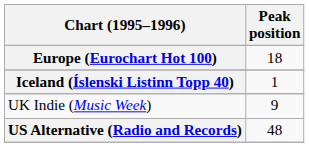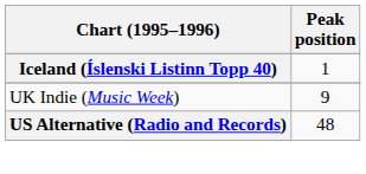 <table class="wikitable sortable plainrowheaders" style="text-align:center">
 <tr>
 <th scope="col">Chart (1995–1996)</th>
 <th scope="col">Peak<br>position</th>
 </tr>
 <tr>
 </tr>
 <tr>
 </tr>
 <tr>
-</tr>
-<tr>
-<th scope="row">Europe (<a href='#'>Eurochart Hot 100</a>)</th>
-<td align="center">18</td>
 </tr>
 <tr>
 </tr>
 <tr>
 <th scope="row">Iceland (<a href='#'>Íslenski Listinn Topp 40</a>)</th>
 <td align="center">1</td>
 </tr>
 <tr>
 </tr>
 <tr>
 </tr>
 <tr>
 </tr>
 <tr>
 </tr>
 <tr>
 </tr>
 <tr>
 </tr>
 <tr>
 </tr>
 <tr>
 <td align=left>UK Indie (<em><a href='#'>Music Week</a></em>)</td>
 <td align=center>9</td>
 </tr>
 <tr>
 <th scope="row">US Alternative (<a href='#'>Radio and Records</a>)</th>
 <td align="center">48</td>
 </tr>
 <tr>
 </tr>
 </table>
